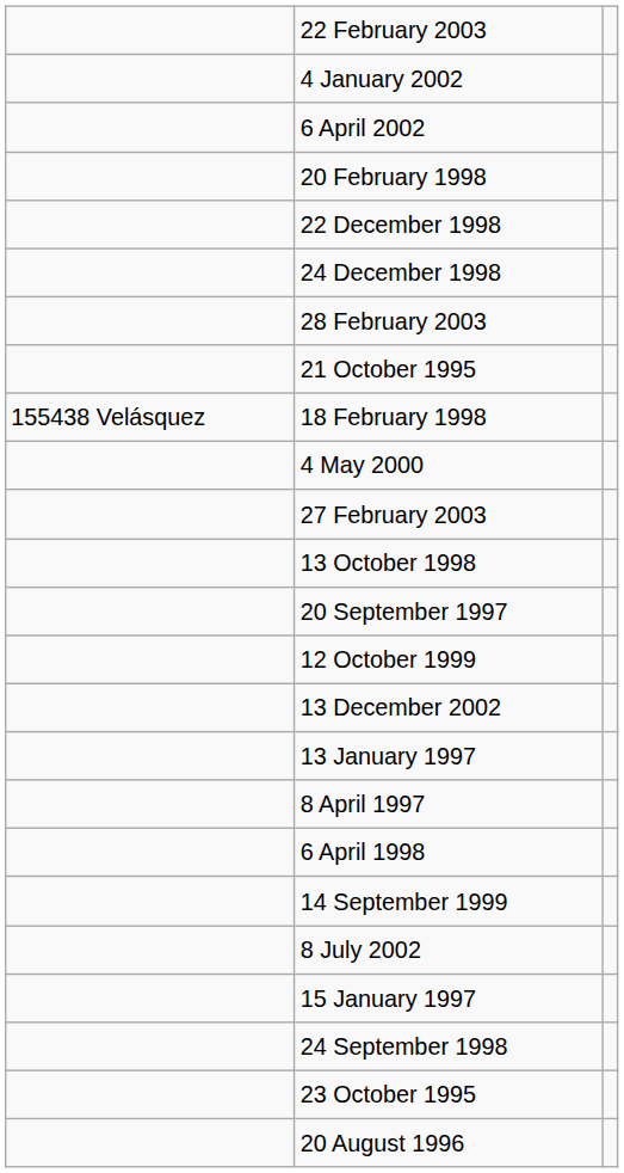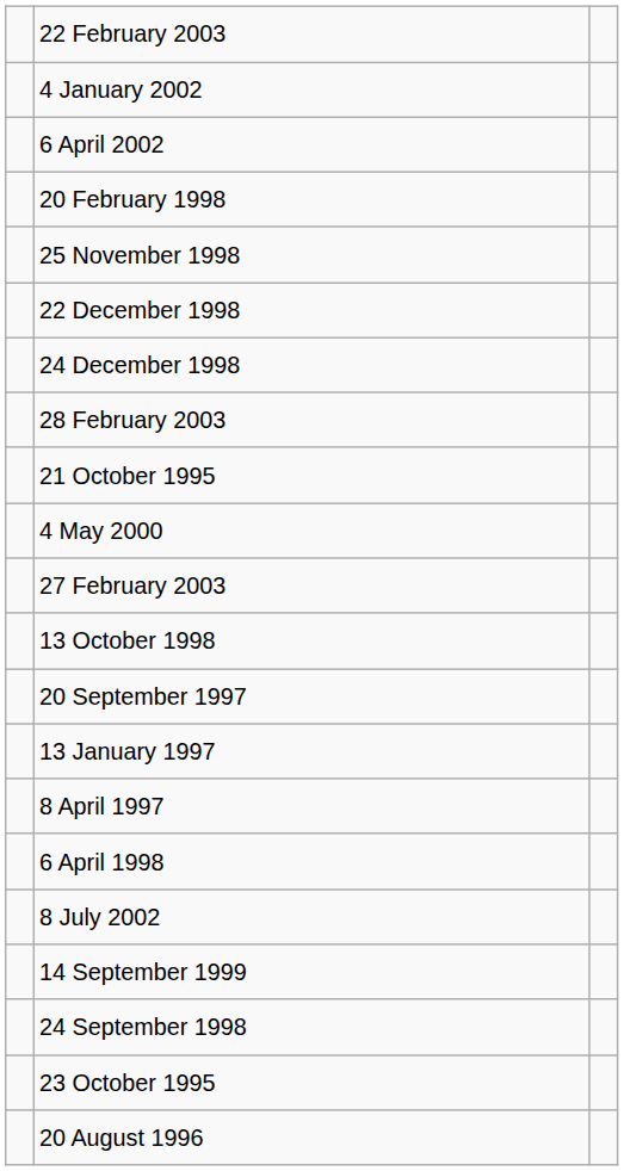 <table class="wikitable" style="font-size: 89%; float: left; width: 26em; margin-right: 1em; height: 700px">
 <tr>
 <td></td>
 <td>22 February 2003</td>
 <td></td>
 </tr>
 <tr>
 <td></td>
 <td>4 January 2002</td>
 <td></td>
 </tr>
 <tr>
 <td></td>
 <td>6 April 2002</td>
 <td></td>
 </tr>
 <tr>
 <td></td>
 <td>20 February 1998</td>
 <td></td>
 </tr>
 <tr>
 <td></td>
+<td>25 November 1998</td>
+<td></td>
+</tr>
+<tr>
+<td></td>
 <td>22 December 1998</td>
 <td></td>
 </tr>
 <tr>
 <td></td>
 <td>24 December 1998</td>
 <td></td>
 </tr>
 <tr>
 <td></td>
 <td>28 February 2003</td>
 <td></td>
 </tr>
 <tr>
 <td></td>
 <td>21 October 1995</td>
-<td></td>
-</tr>
-<tr>
-<td>155438 Velásquez</td>
-<td>18 February 1998</td>
 <td></td>
 </tr>
 <tr>
 <td></td>
 <td>4 May 2000</td>
 <td></td>
 </tr>
 <tr>
 <td></td>
 <td>27 February 2003</td>
 <td></td>
 </tr>
 <tr>
 <td></td>
 <td>13 October 1998</td>
 <td></td>
 </tr>
 <tr>
 <td></td>
 <td>20 September 1997</td>
 <td></td>
 </tr>
 <tr>
 <td></td>
-<td>12 October 1999</td>
-<td></td>
-</tr>
-<tr>
-<td></td>
-<td>13 December 2002</td>
-<td></td>
-</tr>
-<tr>
-<td></td>
 <td>13 January 1997</td>
 <td></td>
 </tr>
 <tr>
 <td></td>
 <td>8 April 1997</td>
 <td></td>
 </tr>
 <tr>
 <td></td>
 <td>6 April 1998</td>
 <td></td>
 </tr>
 <tr>
 <td></td>
-<td>14 September 1999</td>
-<td></td>
-</tr>
-<tr>
-<td></td>
 <td>8 July 2002</td>
 <td></td>
 </tr>
 <tr>
 <td></td>
-<td>15 January 1997</td>
+<td>14 September 1999</td>
 <td></td>
 </tr>
 <tr>
 <td></td>
 <td>24 September 1998</td>
 <td></td>
 </tr>
 <tr>
 <td></td>
 <td>23 October 1995</td>
 <td></td>
 </tr>
 <tr>
 <td></td>
 <td>20 August 1996</td>
 <td></td>
 </tr>
 </table>
